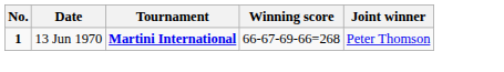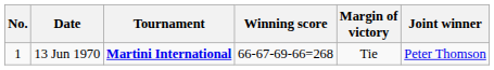 <table class="wikitable" style="font-size:95%;">
 <tr>
 <th>No.</th>
 <th>Date</th>
 <th>Tournament</th>
 <th>Winning score</th>
+<th>Margin of<br>victory</th>
 <th>Joint winner</th>
 </tr>
 <tr>
-<td align=center><strong>1</strong></td>
+<td align=center>1</td>
 <td>13 Jun 1970</td>
 <td><strong><a href='#'>Martini International</a></strong></td>
 <td>66-67-69-66=268</td>
+<td align=center>Tie</td>
 <td> <a href='#'>Peter Thomson</a></td>
 </tr>
 </table>
